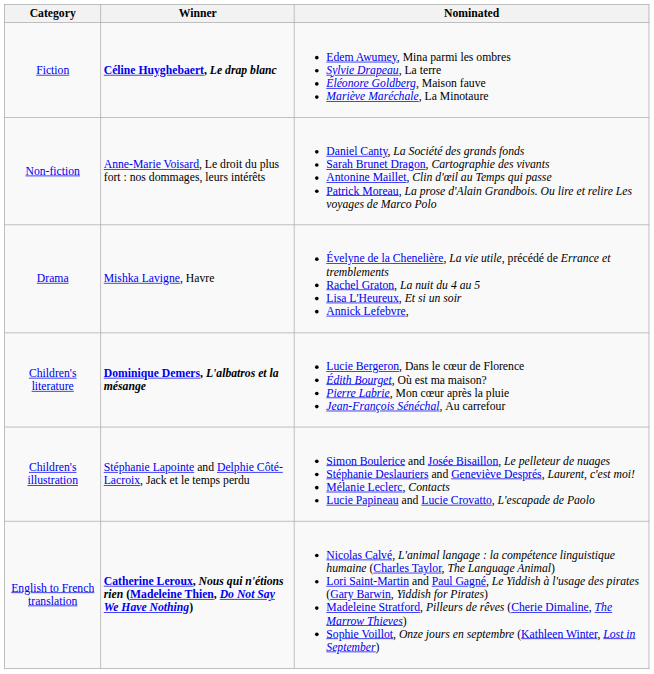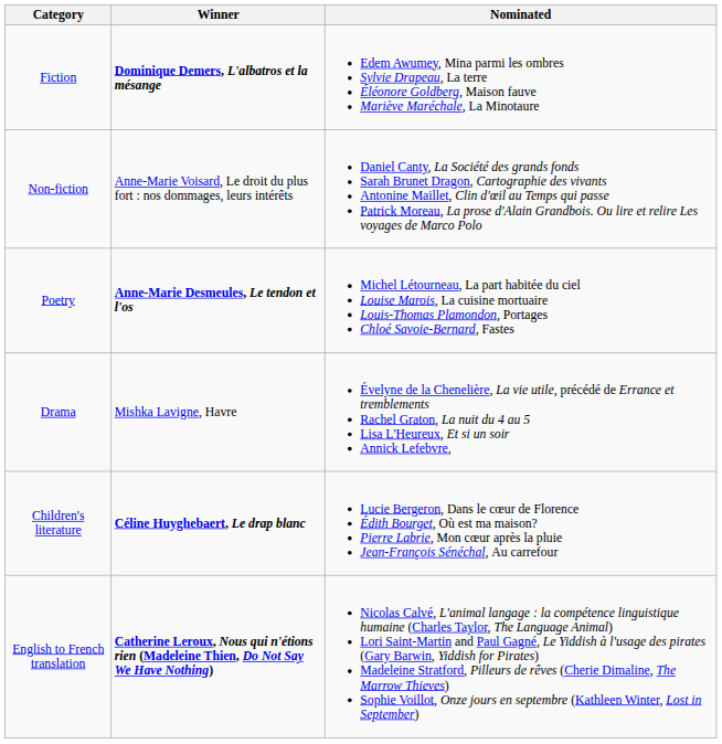 <table class="wikitable" width="100%">
 <tr>
 <th width=15%>Category</th>
 <th width=30%>Winner</th>
 <th width=55%>Nominated</th>
 </tr>
 <tr>
 <td align="center"><a href='#'>Fiction</a></td>
-<td> <strong><a href='#'>Céline Huyghebaert</a>, <em>Le drap blanc<strong><em></td>
+<td> <strong><a href='#'>Dominique Demers</a>, <em>L'albatros et la mésange<strong><em></td>
 <td><br><ul><li><a href='#'>Edem Awumey</a>, </em>Mina parmi les ombres<em></li><li><a href='#'>Sylvie Drapeau</a>, </em>La terre<em></li><li><a href='#'>Éléonore Goldberg</a>, </em>Maison fauve<em></li><li><a href='#'>Mariève Maréchale</a>, </em>La Minotaure<em></li></ul></td>
 </tr>
 <tr>
 <td align="center"><a href='#'>Non-fiction</a></td>
 <td> </strong><a href='#'>Anne-Marie Voisard</a>, </em>Le droit du plus fort : nos dommages, leurs intérêts</em></strong></td>
 <td><br><ul><li><a href='#'>Daniel Canty</a>, <em>La Société des grands fonds</em></li><li><a href='#'>Sarah Brunet Dragon</a>, <em>Cartographie des vivants</em></li><li><a href='#'>Antonine Maillet</a>, <em>Clin d'œil au Temps qui passe</em></li><li><a href='#'>Patrick Moreau</a>, <em>La prose d'Alain Grandbois. Ou lire et relire Les voyages de Marco Polo</em></li></ul></td>
 </tr>
 <tr>
+<td align="center"><a href='#'>Poetry</a></td>
+<td> <strong><a href='#'>Anne-Marie Desmeules</a>, <em>Le tendon et l'os<strong><em></td>
+<td><br><ul><li><a href='#'>Michel Létourneau</a>, </em>La part habitée du ciel<em></li><li><a href='#'>Louise Marois</a>, </em>La cuisine mortuaire<em></li><li><a href='#'>Louis-Thomas Plamondon</a>, </em>Portages<em></li><li><a href='#'>Chloé Savoie-Bernard</a>, </em>Fastes<em></li></ul></td>
+</tr>
+<tr>
 <td align="center"><a href='#'>Drama</a></td>
 <td><strong> </strong><a href='#'>Mishka Lavigne</a>, </em>Havre</em></strong></strong></td>
 <td><br><ul><li><a href='#'>Évelyne de la Chenelière</a>, <em>La vie utile</em>, précédé de <em>Errance et tremblements</em></li><li><a href='#'>Rachel Graton</a>, <em>La nuit du 4 au 5</em></li><li><a href='#'>Lisa L'Heureux</a>, <em>Et si un soir</em></li><li><a href='#'>Annick Lefebvre</a>, <em></em></li></ul></td>
 </tr>
 <tr>
 <td align="center"><a href='#'>Children's literature</a></td>
-<td> <strong><a href='#'>Dominique Demers</a>, <em>L'albatros et la mésange<strong><em></td>
+<td> <strong><a href='#'>Céline Huyghebaert</a>, <em>Le drap blanc<strong><em></td>
 <td><br><ul><li><a href='#'>Lucie Bergeron</a>, </em>Dans le cœur de Florence<em></li><li><a href='#'>Édith Bourget</a>, </em>Où est ma maison?<em></li><li><a href='#'>Pierre Labrie</a>, </em>Mon cœur après la pluie<em></li><li><a href='#'>Jean-François Sénéchal</a>, </em>Au carrefour<em></li></ul></td>
-</tr>
-<tr>
-<td align="center"><a href='#'>Children's illustration</a></td>
-<td> </strong><a href='#'>Stéphanie Lapointe</a> and <a href='#'>Delphie Côté-Lacroix</a>, </em>Jack et le temps perdu</em></strong></td>
-<td><br><ul><li><a href='#'>Simon Boulerice</a> and <a href='#'>Josée Bisaillon</a>, <em>Le pelleteur de nuages</em></li><li><a href='#'>Stéphanie Deslauriers</a> and <a href='#'>Geneviève Després</a>, <em>Laurent, c'est moi!</em></li><li><a href='#'>Mélanie Leclerc</a>, <em>Contacts</em></li><li><a href='#'>Lucie Papineau</a> and <a href='#'>Lucie Crovatto</a>, <em>L'escapade de Paolo</em></li></ul></td>
 </tr>
 <tr>
 <td align="center"><a href='#'>English to French translation</a></td>
 <td> <strong><a href='#'>Catherine Leroux</a>, <em>Nous qui n'étions rien</em> (<a href='#'>Madeleine Thien</a>, <em><a href='#'>Do Not Say We Have Nothing</a></em>)</strong></td>
 <td><br><ul><li><a href='#'>Nicolas Calvé</a>, <em>L'animal langage : la compétence linguistique humaine</em> (<a href='#'>Charles Taylor</a>, <em>The Language Animal</em>)</li><li><a href='#'>Lori Saint-Martin</a> and <a href='#'>Paul Gagné</a>, <em>Le Yiddish à l'usage des pirates</em> (<a href='#'>Gary Barwin</a>, <em>Yiddish for Pirates</em>)</li><li><a href='#'>Madeleine Stratford</a>, <em>Pilleurs de rêves</em> (<a href='#'>Cherie Dimaline</a>, <em><a href='#'>The Marrow Thieves</a></em>)</li><li><a href='#'>Sophie Voillot</a>, <em>Onze jours en septembre</em> (<a href='#'>Kathleen Winter</a>, <em><a href='#'>Lost in September</a></em>)</li></ul></td>
 </tr>
 </table>
